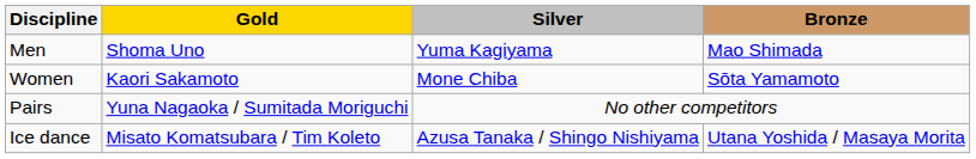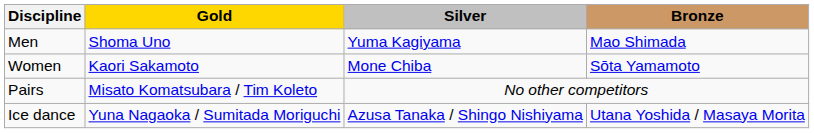 <table class="wikitable">
 <tr>
 <th>Discipline</th>
 <td align=center bgcolor=gold><strong>Gold</strong></td>
 <td align=center bgcolor=silver><strong>Silver</strong></td>
 <td align=center bgcolor=cc9966><strong>Bronze</strong></td>
 </tr>
 <tr>
 <td>Men</td>
 <td><a href='#'>Shoma Uno</a></td>
 <td><a href='#'>Yuma Kagiyama</a></td>
 <td><a href='#'>Mao Shimada</a></td>
 </tr>
 <tr>
 <td>Women</td>
 <td><a href='#'>Kaori Sakamoto</a></td>
 <td><a href='#'>Mone Chiba</a></td>
 <td><a href='#'>Sōta Yamamoto</a></td>
 </tr>
 <tr>
 <td>Pairs</td>
-<td><a href='#'>Yuna Nagaoka</a> / <a href='#'>Sumitada Moriguchi</a></td>
+<td><a href='#'>Misato Komatsubara</a> / <a href='#'>Tim Koleto</a></td>
 <td colspan=2 align=center><em>No other competitors</em></td>
 </tr>
 <tr>
 <td>Ice dance</td>
-<td><a href='#'>Misato Komatsubara</a> / <a href='#'>Tim Koleto</a></td>
+<td><a href='#'>Yuna Nagaoka</a> / <a href='#'>Sumitada Moriguchi</a></td>
 <td><a href='#'>Azusa Tanaka</a> / <a href='#'>Shingo Nishiyama</a></td>
 <td><a href='#'>Utana Yoshida</a> / <a href='#'>Masaya Morita</a></td>
 </tr>
 </table>
